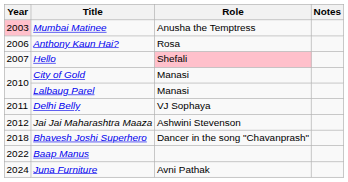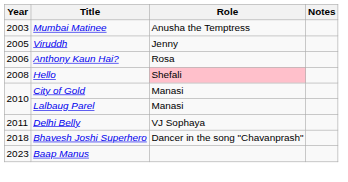 <table class="wikitable">
 <tr>
 <th>Year</th>
 <th>Title</th>
 <th>Role</th>
 <th>Notes</th>
 </tr>
 <tr>
-<td style="background: pink;">2003</td>
+<td>2003</td>
 <td><em><a href='#'>Mumbai Matinee</a></em></td>
 <td>Anusha the Temptress</td>
+<td></td>
+</tr>
+<tr>
+<td>2005</td>
+<td><em><a href='#'>Viruddh</a></em></td>
+<td>Jenny</td>
 <td></td>
 </tr>
 <tr>
 <td>2006</td>
 <td><em><a href='#'>Anthony Kaun Hai?</a></em></td>
 <td>Rosa</td>
 <td></td>
 </tr>
 <tr>
-<td>2007</td>
+<td>2008</td>
 <td><em><a href='#'>Hello</a></em></td>
 <td style="background: pink;">Shefali</td>
 <td></td>
 </tr>
 <tr>
 <td rowspan="2">2010</td>
 <td><em><a href='#'>City of Gold</a></em></td>
 <td>Manasi</td>
 <td></td>
 </tr>
 <tr>
 <td><em><a href='#'>Lalbaug Parel</a></em></td>
 <td>Manasi</td>
 <td></td>
 </tr>
 <tr>
 <td>2011</td>
 <td><em><a href='#'>Delhi Belly</a></em></td>
 <td>VJ Sophaya</td>
 <td></td>
 </tr>
 <tr>
-<td>2012</td>
-<td><em>Jai Jai Maharashtra Maaza</em></td>
-<td>Ashwini Stevenson</td>
-<td></td>
-</tr>
-<tr>
 <td>2018</td>
 <td><em><a href='#'>Bhavesh Joshi Superhero</a></em></td>
 <td>Dancer in the song "Chavanprash"</td>
 <td></td>
 </tr>
 <tr>
-<td>2022</td>
+<td>2023</td>
 <td><em><a href='#'>Baap Manus</a></em></td>
 <td></td>
 <td></td>
 </tr>
-<tr>
-<td>2024</td>
-<td><em><a href='#'>Juna Furniture</a></em></td>
-<td>Avni Pathak</td>
-<td></td>
-</tr>
 </table>
